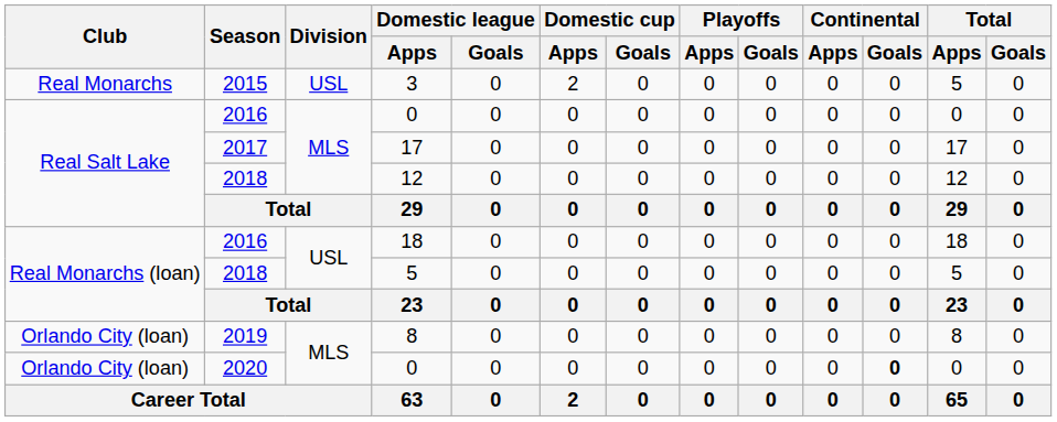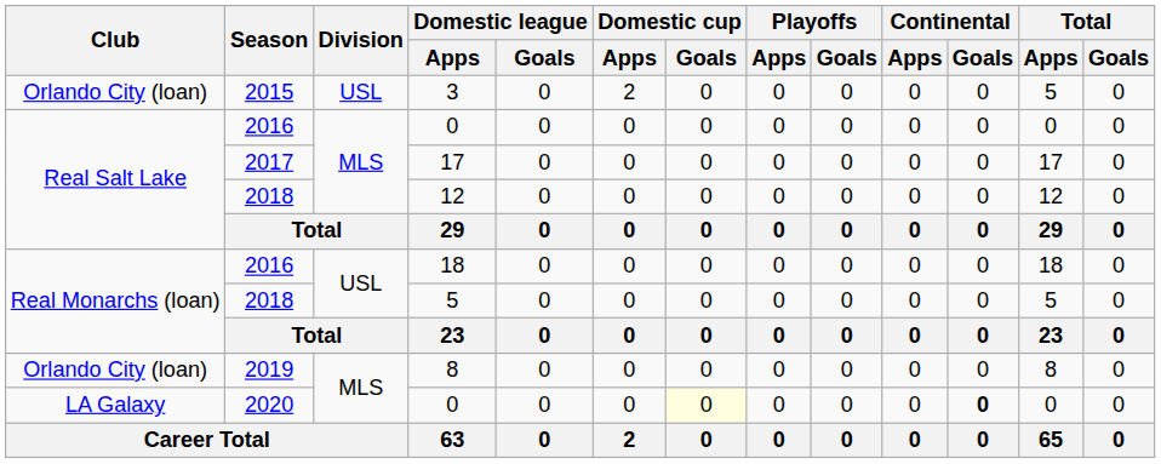 <table class="wikitable" style="text-align: center;">
 <tr>
 <th rowspan="2">Club</th>
 <th rowspan="2">Season</th>
 <th rowspan="2">Division</th>
 <th colspan="2">Domestic league</th>
 <th colspan="2">Domestic cup</th>
 <th colspan="2">Playoffs</th>
 <th colspan="2">Continental</th>
 <th colspan="2">Total</th>
 </tr>
 <tr>
 <th>Apps</th>
 <th>Goals</th>
 <th>Apps</th>
 <th>Goals</th>
 <th>Apps</th>
 <th>Goals</th>
 <th>Apps</th>
 <th>Goals</th>
 <th>Apps</th>
 <th>Goals</th>
 </tr>
 <tr>
-<td><a href='#'>Real Monarchs</a></td>
+<td><a href='#'>Orlando City</a> (loan)</td>
 <td><a href='#'>2015</a></td>
 <td><a href='#'>USL</a></td>
 <td>3</td>
 <td>0</td>
 <td>2</td>
 <td>0</td>
 <td>0</td>
 <td>0</td>
 <td>0</td>
 <td>0</td>
 <td>5</td>
 <td>0</td>
 </tr>
 <tr>
 <td rowspan="4"><a href='#'>Real Salt Lake</a></td>
 <td><a href='#'>2016</a></td>
 <td rowspan="3"><a href='#'>MLS</a></td>
 <td>0</td>
 <td>0</td>
 <td>0</td>
 <td>0</td>
 <td>0</td>
 <td>0</td>
 <td>0</td>
 <td>0</td>
 <td>0</td>
 <td>0</td>
 </tr>
 <tr>
 <td><a href='#'>2017</a></td>
 <td>17</td>
 <td>0</td>
 <td>0</td>
 <td>0</td>
 <td>0</td>
 <td>0</td>
 <td>0</td>
 <td>0</td>
 <td>17</td>
 <td>0</td>
 </tr>
 <tr>
 <td><a href='#'>2018</a></td>
 <td>12</td>
 <td>0</td>
 <td>0</td>
 <td>0</td>
 <td>0</td>
 <td>0</td>
 <td>0</td>
 <td>0</td>
 <td>12</td>
 <td>0</td>
 </tr>
 <tr>
 <th colspan="2">Total</th>
 <th>29</th>
 <th>0</th>
 <th>0</th>
 <th>0</th>
 <th>0</th>
 <th>0</th>
 <th>0</th>
 <th>0</th>
 <th>29</th>
 <th>0</th>
 </tr>
 <tr>
 <td rowspan="3"><a href='#'>Real Monarchs</a> (loan)</td>
 <td><a href='#'>2016</a></td>
 <td rowspan="2">USL</td>
 <td>18</td>
 <td>0</td>
 <td>0</td>
 <td>0</td>
 <td>0</td>
 <td>0</td>
 <td>0</td>
 <td>0</td>
 <td>18</td>
 <td>0</td>
 </tr>
 <tr>
 <td><a href='#'>2018</a></td>
 <td>5</td>
 <td>0</td>
 <td>0</td>
 <td>0</td>
 <td>0</td>
 <td>0</td>
 <td>0</td>
 <td>0</td>
 <td>5</td>
 <td>0</td>
 </tr>
 <tr>
 <th colspan="2">Total</th>
 <th>23</th>
 <th>0</th>
 <th>0</th>
 <th>0</th>
 <th>0</th>
 <th>0</th>
 <th>0</th>
 <th>0</th>
 <th>23</th>
 <th>0</th>
 </tr>
 <tr>
 <td><a href='#'>Orlando City</a> (loan)</td>
 <td><a href='#'>2019</a></td>
 <td rowspan="2">MLS</td>
 <td>8</td>
 <td>0</td>
 <td>0</td>
 <td>0</td>
 <td>0</td>
 <td>0</td>
 <td>0</td>
 <td>0</td>
 <td>8</td>
 <td>0</td>
 </tr>
 <tr>
-<td><a href='#'>Orlando City</a> (loan)</td>
+<td><a href='#'>LA Galaxy</a></td>
 <td><a href='#'>2020</a></td>
 <td>0</td>
 <td>0</td>
 <td>0</td>
-<td>0</td>
+<td style="background: lightyellow;">0</td>
 <td>0</td>
 <td>0</td>
 <td>0</td>
 <td><strong>0</strong></td>
 <td>0</td>
 <td>0</td>
 </tr>
 <tr>
 <th colspan="3">Career Total</th>
 <th>63</th>
 <th>0</th>
 <th>2</th>
 <th>0</th>
 <th>0</th>
 <th>0</th>
 <th>0</th>
 <th>0</th>
 <th>65</th>
 <th>0</th>
 </tr>
 </table>
